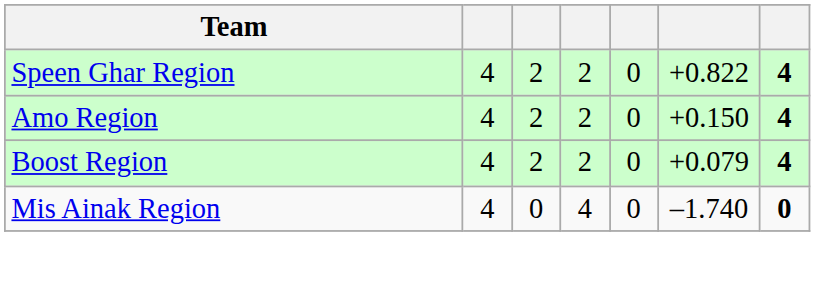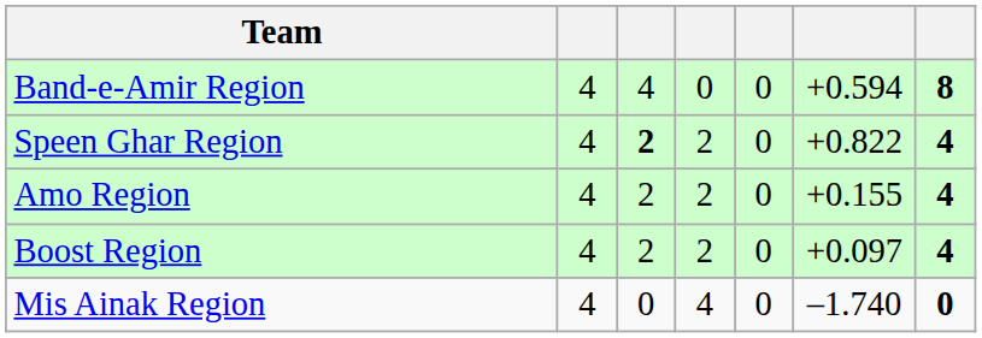 <table class="wikitable" style="text-align:center">
 <tr>
 <th style="width:250px">Team</th>
 <th width="20"></th>
 <th width="20"></th>
 <th width="20"></th>
 <th width="20"></th>
 <th width="50"></th>
 <th width="20"></th>
 </tr>
 <tr style="background:#cfc">
+<td style="text-align:left;"><a href='#'>Band-e-Amir Region</a></td>
+<td>4</td>
+<td>4</td>
+<td>0</td>
+<td>0</td>
+<td>+0.594</td>
+<td><strong>8</strong></td>
+</tr>
+<tr style="background:#cfc">
 <td style="text-align:left;"><a href='#'>Speen Ghar Region</a></td>
 <td>4</td>
-<td>2</td>
+<td><strong>2</strong></td>
 <td>2</td>
 <td>0</td>
 <td>+0.822</td>
 <td><strong>4</strong></td>
 </tr>
 <tr style="background:#cfc">
 <td style="text-align:left;"><a href='#'>Amo Region</a></td>
 <td>4</td>
 <td>2</td>
 <td>2</td>
 <td>0</td>
-<td>+0.150</td>
+<td>+0.155</td>
 <td><strong>4</strong></td>
 </tr>
 <tr style="background:#cfc">
 <td style="text-align:left;"><a href='#'>Boost Region</a></td>
 <td>4</td>
 <td>2</td>
 <td>2</td>
 <td>0</td>
-<td>+0.079</td>
+<td>+0.097</td>
 <td><strong>4</strong></td>
 </tr>
 <tr>
 <td style="text-align:left;"><a href='#'>Mis Ainak Region</a></td>
 <td>4</td>
 <td>0</td>
 <td>4</td>
 <td>0</td>
 <td>–1.740</td>
 <td><strong>0</strong></td>
 </tr>
 </table>
